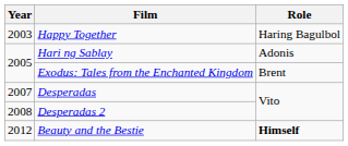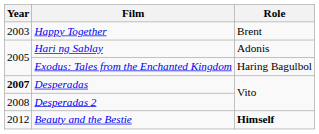 <table class="wikitable sortable">
 <tr>
 <th>Year</th>
 <th>Film</th>
 <th>Role</th>
 </tr>
 <tr>
 <td>2003</td>
 <td><em><a href='#'>Happy Together</a></em></td>
-<td>Haring Bagulbol</td>
+<td>Brent</td>
 </tr>
 <tr>
 <td rowspan="2">2005</td>
 <td><em><a href='#'>Hari ng Sablay</a></em></td>
 <td>Adonis</td>
 </tr>
 <tr>
 <td><em><a href='#'>Exodus: Tales from the Enchanted Kingdom</a></em></td>
-<td>Brent</td>
+<td>Haring Bagulbol</td>
 </tr>
 <tr>
-<td>2007</td>
+<td><strong>2007</strong></td>
 <td><em><a href='#'>Desperadas</a></em></td>
 <td rowspan="2">Vito</td>
 </tr>
 <tr>
 <td>2008</td>
 <td><em><a href='#'>Desperadas 2</a></em></td>
 </tr>
 <tr>
 <td>2012</td>
 <td><em><a href='#'>Beauty and the Bestie</a></em></td>
 <td><strong>Himself</strong></td>
 </tr>
 </table>
